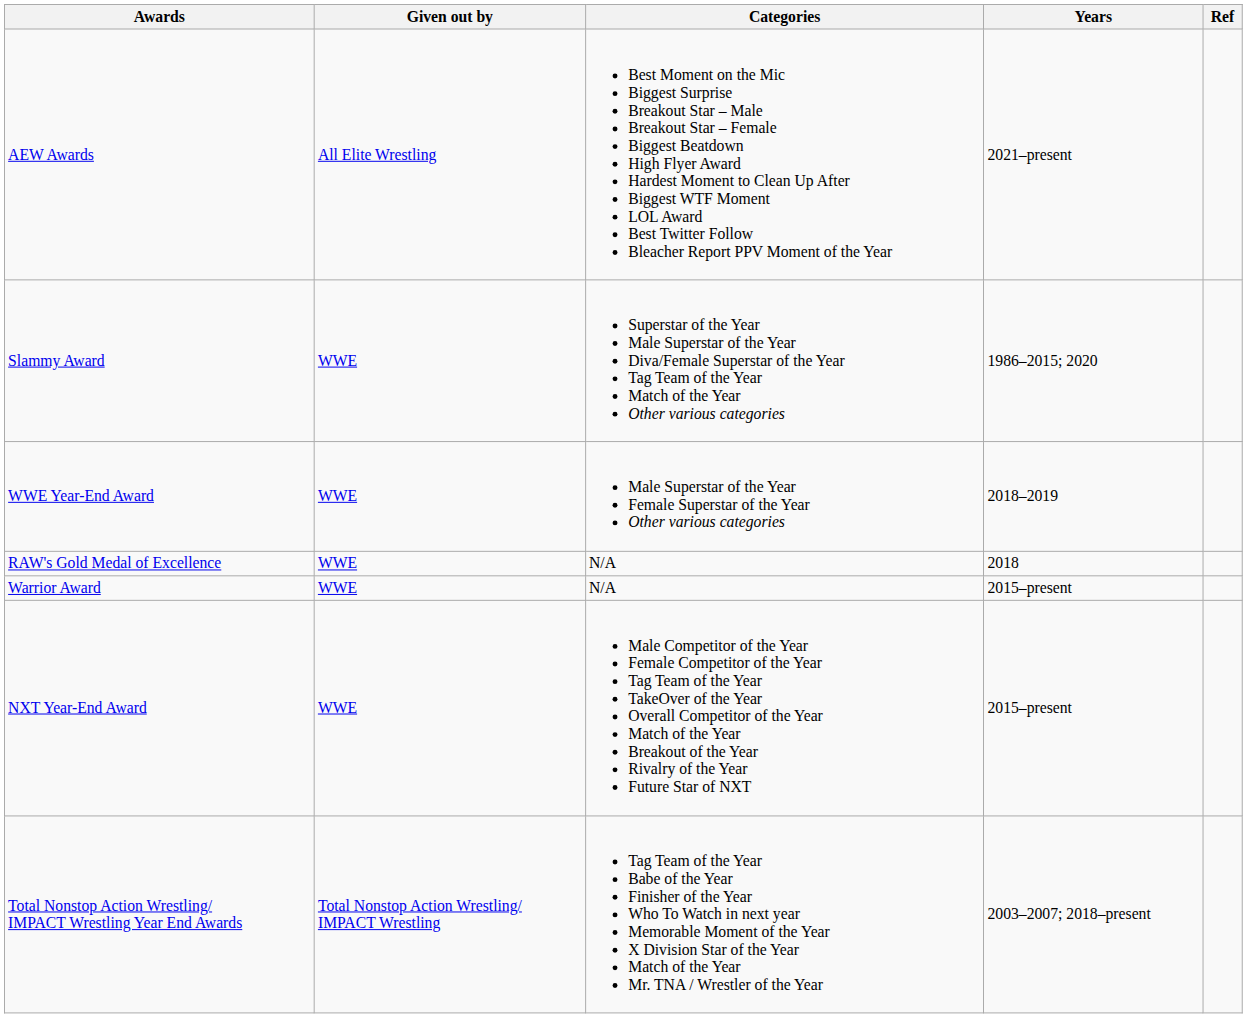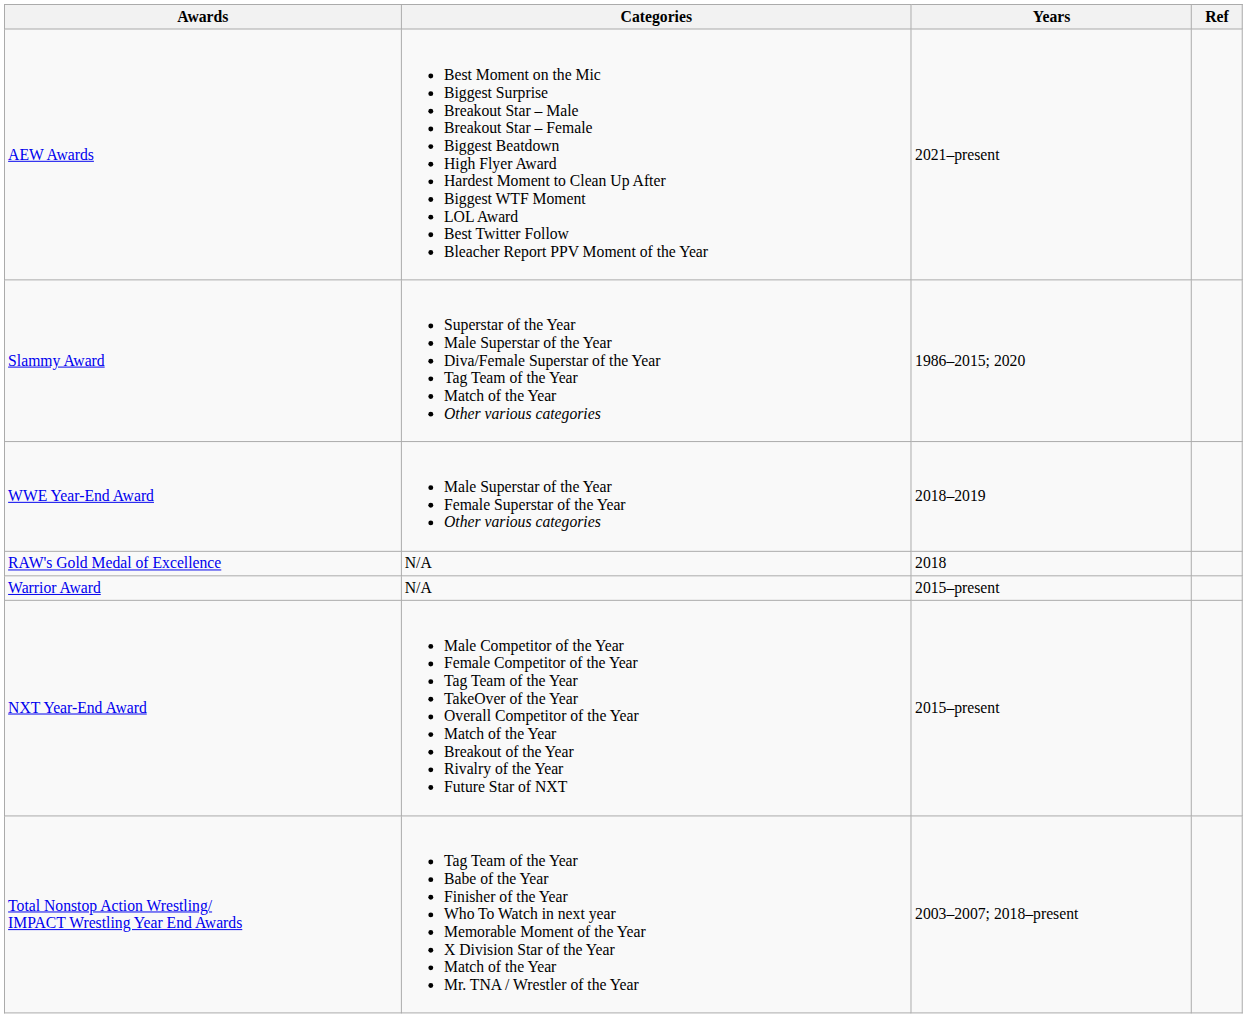 <table class="wikitable" style="width:100%;">
 <tr>
 <th>Awards</th>
-<th>Given out by</th>
 <th>Categories</th>
 <th>Years</th>
 <th>Ref</th>
 </tr>
 <tr>
 <td><a href='#'>AEW Awards</a></td>
-<td><a href='#'>All Elite Wrestling</a></td>
 <td><br><ul><li>Best Moment on the Mic</li><li>Biggest Surprise</li><li>Breakout Star – Male</li><li>Breakout Star – Female</li><li>Biggest Beatdown</li><li>High Flyer Award</li><li>Hardest Moment to Clean Up After</li><li>Biggest WTF Moment</li><li>LOL Award</li><li>Best Twitter Follow</li><li>Bleacher Report PPV Moment of the Year</li></ul></td>
 <td>2021–present</td>
 <td></td>
 </tr>
 <tr>
 <td><a href='#'>Slammy Award</a></td>
-<td><a href='#'>WWE</a></td>
 <td><br><ul><li>Superstar of the Year</li><li>Male Superstar of the Year</li><li>Diva/Female Superstar of the Year</li><li>Tag Team of the Year</li><li>Match of the Year</li><li><em>Other various categories</em></li></ul></td>
 <td>1986–2015; 2020</td>
 <td></td>
 </tr>
 <tr>
 <td><a href='#'>WWE Year-End Award</a></td>
-<td><a href='#'>WWE</a></td>
 <td><br><ul><li>Male Superstar of the Year</li><li>Female Superstar of the Year</li><li><em>Other various categories</em></li></ul></td>
 <td>2018–2019</td>
 <td></td>
 </tr>
 <tr>
 <td><a href='#'>RAW's Gold Medal of Excellence</a></td>
-<td><a href='#'>WWE</a></td>
 <td>N/A</td>
 <td>2018</td>
 <td></td>
 </tr>
 <tr>
 <td><a href='#'>Warrior Award</a></td>
-<td><a href='#'>WWE</a></td>
 <td>N/A</td>
 <td>2015–present</td>
 <td></td>
 </tr>
 <tr>
 <td><a href='#'>NXT Year-End Award</a></td>
-<td><a href='#'>WWE</a></td>
 <td><br><ul><li>Male Competitor of the Year</li><li>Female Competitor of the Year</li><li>Tag Team of the Year</li><li>TakeOver of the Year</li><li>Overall Competitor of the Year</li><li>Match of the Year</li><li>Breakout of the Year</li><li>Rivalry of the Year</li><li>Future Star of NXT</li></ul></td>
 <td>2015–present</td>
 <td></td>
 </tr>
 <tr>
 <td><a href='#'>Total Nonstop Action Wrestling/<br>IMPACT Wrestling Year End Awards</a></td>
-<td><a href='#'>Total Nonstop Action Wrestling/<br>IMPACT Wrestling</a></td>
 <td><br><ul><li>Tag Team of the Year</li><li>Babe of the Year</li><li>Finisher of the Year</li><li>Who To Watch in next year</li><li>Memorable Moment of the Year</li><li>X Division Star of the Year</li><li>Match of the Year</li><li>Mr. TNA / Wrestler of the Year</li></ul></td>
 <td>2003–2007; 2018–present</td>
 <td></td>
 </tr>
 </table>
